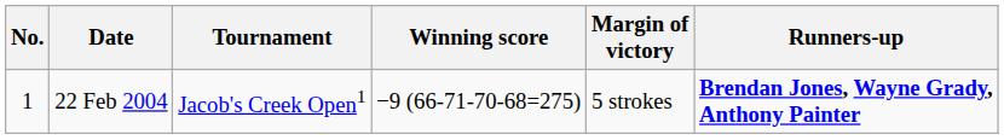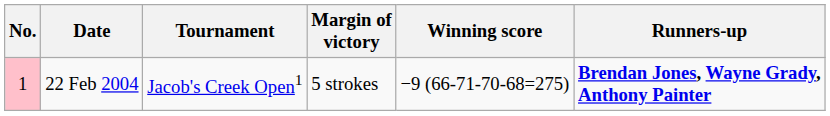 <table class="wikitable" style="font-size:95%;">
 <tr>
 <th>No.</th>
 <th>Date</th>
 <th>Tournament</th>
+<th>Margin of<br>victory</th>
 <th>Winning score</th>
-<th>Margin of<br>victory</th>
 <th>Runners-up</th>
 </tr>
 <tr>
-<td align=center>1</td>
+<td align=center style="background: pink;">1</td>
 <td align=right>22 Feb <a href='#'>2004</a></td>
 <td><a href='#'>Jacob's Creek Open</a><sup>1</sup></td>
+<td>5 strokes</td>
 <td>−9 (66-71-70-68=275)</td>
-<td>5 strokes</td>
 <td><strong> <a href='#'>Brendan Jones</a>,  <a href='#'>Wayne Grady</a>,<br> <a href='#'>Anthony Painter</a></strong></td>
 </tr>
 </table>
